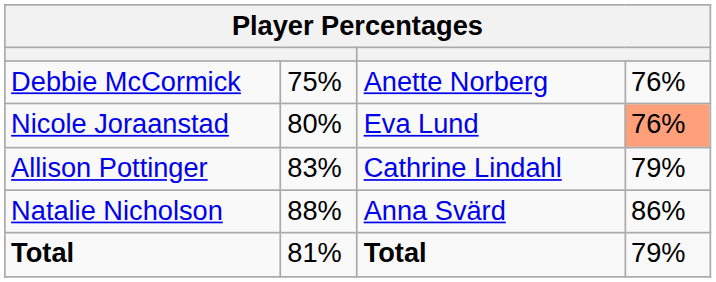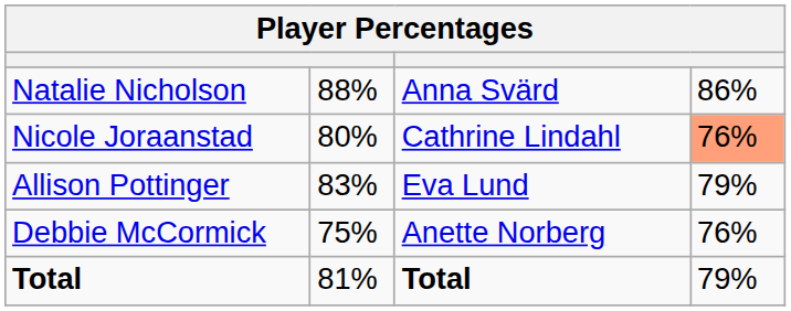 <table class="wikitable">
 <tr>
 <th colspan=4 width=400>Player Percentages</th>
 </tr>
 <tr>
 <th colspan=2 width=200></th>
 <th colspan=2 width=200></th>
 </tr>
 <tr>
-<td><a href='#'>Debbie McCormick</a></td>
-<td>75%</td>
-<td><a href='#'>Anette Norberg</a></td>
-<td>76%</td>
+<td><a href='#'>Natalie Nicholson</a></td>
+<td>88%</td>
+<td><a href='#'>Anna Svärd</a></td>
+<td>86%</td>
 </tr>
 <tr>
 <td><a href='#'>Nicole Joraanstad</a></td>
 <td>80%</td>
-<td><a href='#'>Eva Lund</a></td>
+<td><a href='#'>Cathrine Lindahl</a></td>
 <td style="background: lightsalmon;">76%</td>
 </tr>
 <tr>
 <td><a href='#'>Allison Pottinger</a></td>
 <td>83%</td>
-<td><a href='#'>Cathrine Lindahl</a></td>
+<td><a href='#'>Eva Lund</a></td>
 <td>79%</td>
 </tr>
 <tr>
-<td><a href='#'>Natalie Nicholson</a></td>
-<td>88%</td>
-<td><a href='#'>Anna Svärd</a></td>
-<td>86%</td>
+<td><a href='#'>Debbie McCormick</a></td>
+<td>75%</td>
+<td><a href='#'>Anette Norberg</a></td>
+<td>76%</td>
 </tr>
 <tr>
 <td><strong>Total</strong></td>
 <td>81%</td>
 <td><strong>Total</strong></td>
 <td>79%</td>
 </tr>
 </table>
